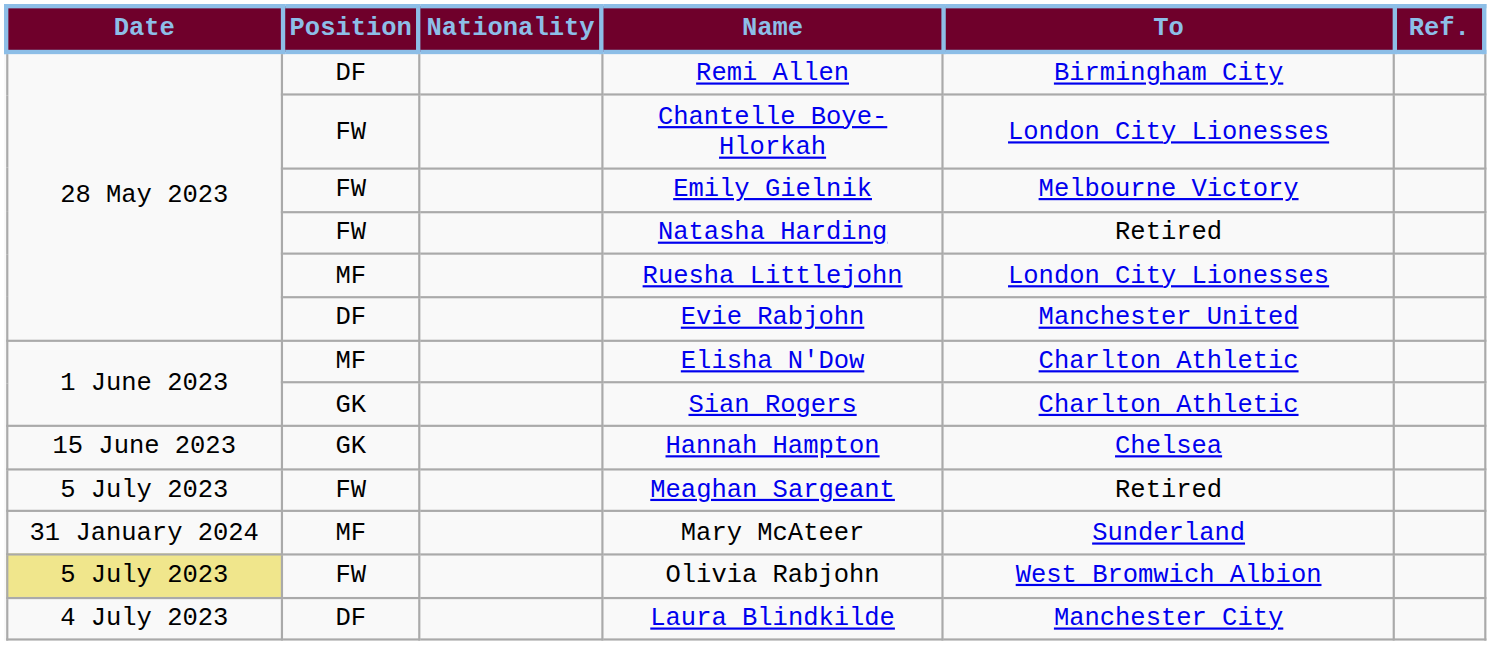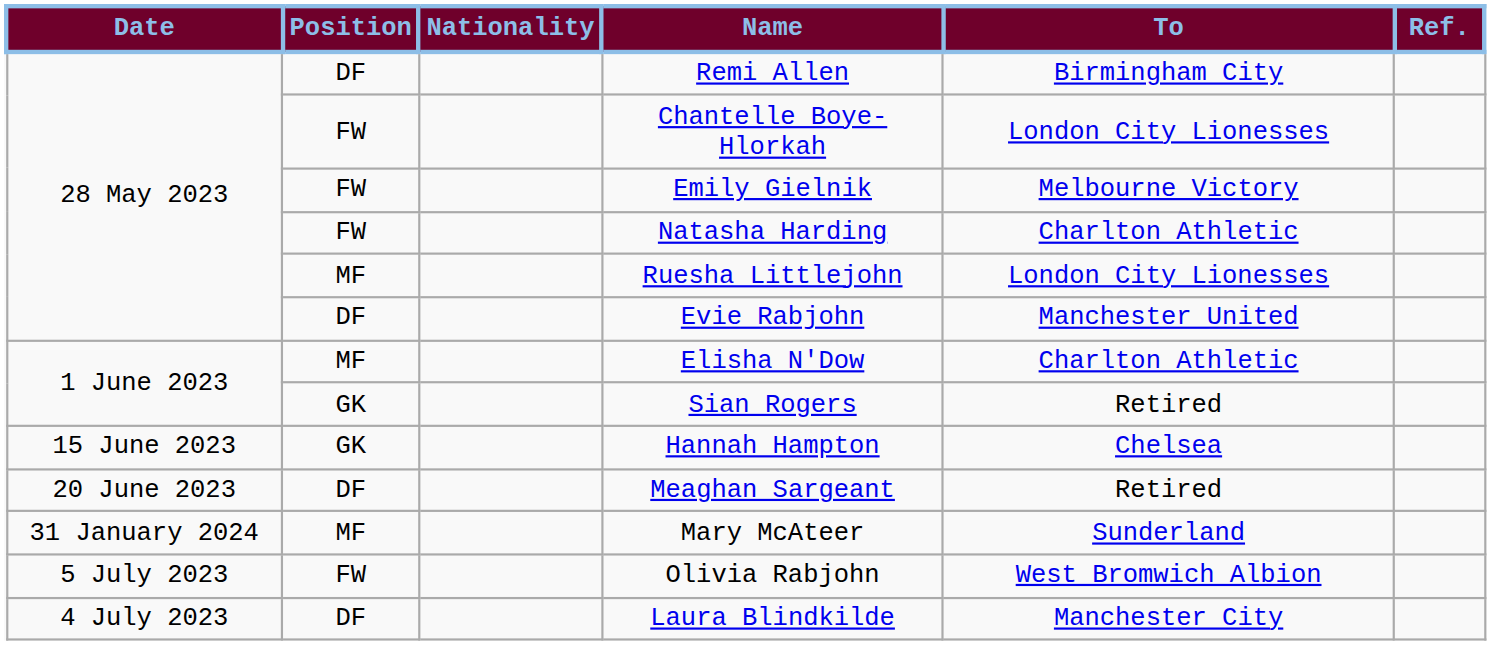 <table class="wikitable" style="text-align:center; font-size:90%; ">
 <tr>
 <th style="background:#6F002B; color:#8DBEE7;border:2px solid #8DBEE7; width:120px;">Date</th>
 <th style="background:#6F002B; color:#8DBEE7;border:2px solid #8DBEE7; width:50px;">Position</th>
 <th style="background:#6F002B; color:#8DBEE7;border:2px solid #8DBEE7; width:50px;">Nationality</th>
 <th style="background:#6F002B; color:#8DBEE7;border:2px solid #8DBEE7; width:150px;">Name</th>
 <th style="background:#6F002B; color:#8DBEE7;border:2px solid #8DBEE7; width:200px;">To</th>
 <th style="background:#6F002B; color:#8DBEE7;border:2px solid #8DBEE7; width:35px;">Ref.</th>
 </tr>
 <tr>
 <td rowspan=6>28 May 2023</td>
 <td>DF</td>
 <td></td>
 <td><a href='#'>Remi Allen</a></td>
 <td> <a href='#'>Birmingham City</a></td>
 <td></td>
 </tr>
 <tr>
 <td>FW</td>
 <td></td>
 <td><a href='#'>Chantelle Boye-Hlorkah</a></td>
 <td> <a href='#'>London City Lionesses</a></td>
 <td></td>
 </tr>
 <tr>
 <td>FW</td>
 <td></td>
 <td><a href='#'>Emily Gielnik</a></td>
 <td> <a href='#'>Melbourne Victory</a></td>
 <td></td>
 </tr>
 <tr>
 <td>FW</td>
 <td></td>
 <td><a href='#'>Natasha Harding</a></td>
-<td>Retired</td>
+<td> <a href='#'>Charlton Athletic</a></td>
 <td></td>
 </tr>
 <tr>
 <td>MF</td>
 <td></td>
 <td><a href='#'>Ruesha Littlejohn</a></td>
 <td> <a href='#'>London City Lionesses</a></td>
 <td></td>
 </tr>
 <tr>
 <td>DF</td>
 <td></td>
 <td><a href='#'>Evie Rabjohn</a></td>
 <td> <a href='#'>Manchester United</a></td>
 <td></td>
 </tr>
 <tr>
 <td rowspan=2>1 June 2023</td>
 <td>MF</td>
 <td></td>
 <td><a href='#'>Elisha N'Dow</a></td>
 <td> <a href='#'>Charlton Athletic</a></td>
 <td></td>
 </tr>
 <tr>
 <td>GK</td>
 <td></td>
 <td><a href='#'>Sian Rogers</a></td>
-<td> <a href='#'>Charlton Athletic</a></td>
+<td>Retired</td>
 <td></td>
 </tr>
 <tr>
 <td>15 June 2023</td>
 <td>GK</td>
 <td></td>
 <td><a href='#'>Hannah Hampton</a></td>
 <td> <a href='#'>Chelsea</a></td>
 <td></td>
 </tr>
 <tr>
-<td>5 July 2023</td>
-<td>FW</td>
+<td>20 June 2023</td>
+<td>DF</td>
 <td></td>
 <td><a href='#'>Meaghan Sargeant</a></td>
 <td>Retired</td>
 <td></td>
 </tr>
 <tr>
 <td>31 January 2024</td>
 <td>MF</td>
 <td></td>
 <td>Mary McAteer</td>
 <td> <a href='#'>Sunderland</a></td>
 <td></td>
 </tr>
 <tr>
-<td style="background: khaki;">5 July 2023</td>
+<td>5 July 2023</td>
 <td>FW</td>
 <td></td>
 <td>Olivia Rabjohn</td>
 <td> <a href='#'>West Bromwich Albion</a></td>
 <td></td>
 </tr>
 <tr>
 <td>4 July 2023</td>
 <td>DF</td>
 <td></td>
 <td><a href='#'>Laura Blindkilde</a></td>
 <td> <a href='#'>Manchester City</a></td>
 <td></td>
 </tr>
 </table>
